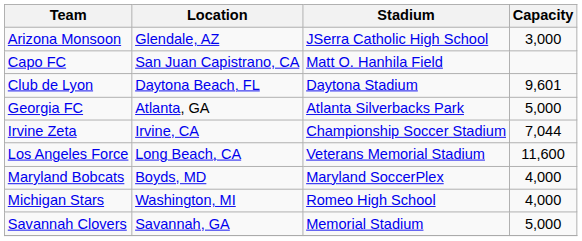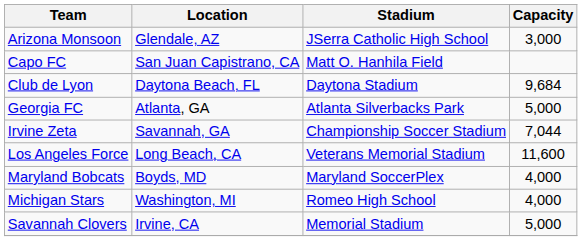 <table class="wikitable sortable">
 <tr>
 <th>Team</th>
 <th>Location</th>
 <th>Stadium</th>
 <th>Capacity</th>
 </tr>
 <tr>
 <td><a href='#'>Arizona Monsoon</a></td>
 <td><a href='#'>Glendale, AZ</a></td>
 <td><a href='#'>JSerra Catholic High School</a></td>
 <td style="text-align:center">3,000</td>
 </tr>
 <tr>
 <td><a href='#'>Capo FC</a></td>
 <td><a href='#'>San Juan Capistrano, CA</a></td>
 <td><a href='#'>Matt O. Hanhila Field</a></td>
 <td style="text-align:center"></td>
 </tr>
 <tr>
 <td><a href='#'>Club de Lyon</a></td>
 <td><a href='#'>Daytona Beach, FL</a></td>
 <td><a href='#'>Daytona Stadium</a></td>
-<td style="text-align:center">9,601</td>
+<td style="text-align:center">9,684</td>
 </tr>
 <tr>
 <td><a href='#'>Georgia FC</a></td>
 <td><a href='#'>Atlanta</a>, GA</td>
 <td><a href='#'>Atlanta Silverbacks Park</a></td>
 <td style="text-align:center">5,000</td>
 </tr>
 <tr>
 <td><a href='#'>Irvine Zeta</a></td>
-<td><a href='#'>Irvine, CA</a></td>
+<td><a href='#'>Savannah, GA</a></td>
 <td><a href='#'>Championship Soccer Stadium</a></td>
 <td style="text-align:center">7,044</td>
 </tr>
 <tr>
 <td><a href='#'>Los Angeles Force</a></td>
 <td><a href='#'>Long Beach, CA</a></td>
 <td><a href='#'>Veterans Memorial Stadium</a></td>
 <td style="text-align:center">11,600</td>
 </tr>
 <tr>
 <td><a href='#'>Maryland Bobcats</a></td>
 <td><a href='#'>Boyds, MD</a></td>
 <td><a href='#'>Maryland SoccerPlex</a></td>
 <td style="text-align:center">4,000</td>
 </tr>
 <tr>
 <td><a href='#'>Michigan Stars</a></td>
 <td><a href='#'>Washington, MI</a></td>
 <td><a href='#'>Romeo High School</a></td>
 <td style="text-align:center">4,000</td>
 </tr>
 <tr>
 <td><a href='#'>Savannah Clovers</a></td>
-<td><a href='#'>Savannah, GA</a></td>
+<td><a href='#'>Irvine, CA</a></td>
 <td><a href='#'>Memorial Stadium</a></td>
 <td style="text-align:center">5,000</td>
 </tr>
 <tr>
 </tr>
 </table>
